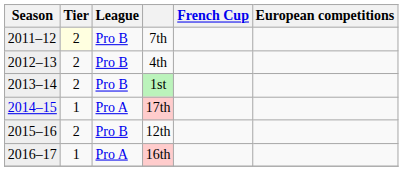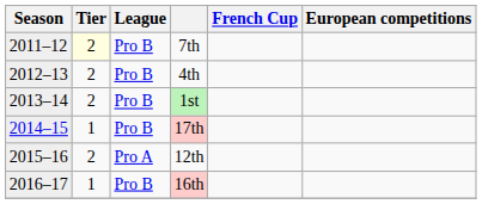 <table class="wikitable" style="font-size:85%;">
 <tr>
 <th>Season</th>
 <th>Tier</th>
 <th>League</th>
 <th></th>
 <th><a href='#'>French Cup</a></th>
 <th colspan=2>European competitions</th>
 </tr>
 <tr>
 <td style="background:#efefef;">2011–12</td>
 <td align="center" style="background: lightyellow;">2</td>
 <td><a href='#'>Pro B</a></td>
 <td align="center">7th</td>
 <td></td>
 <td colspan=2></td>
 </tr>
 <tr>
 <td style="background:#efefef;">2012–13</td>
 <td align="center">2</td>
 <td><a href='#'>Pro B</a></td>
 <td align="center">4th</td>
 <td></td>
 <td colspan=2></td>
 </tr>
 <tr>
 <td style="background:#efefef;">2013–14</td>
 <td align="center">2</td>
 <td><a href='#'>Pro B</a></td>
 <td style="background:#BBF3BB"  align="center">1st</td>
 <td></td>
 <td colspan=2></td>
 </tr>
 <tr>
 <td style="background:#efefef;"><a href='#'>2014–15</a></td>
 <td align="center">1</td>
-<td><a href='#'>Pro A</a></td>
+<td><a href='#'>Pro B</a></td>
 <td align="center" bgcolor=#fcc>17th</td>
 <td></td>
 <td colspan=2></td>
 </tr>
 <tr>
 <td style="background:#efefef;">2015–16</td>
 <td align="center">2</td>
-<td><a href='#'>Pro B</a></td>
+<td><a href='#'>Pro A</a></td>
 <td align="center">12th</td>
 <td></td>
 <td colspan=2></td>
 </tr>
 <tr>
 <td style="background:#efefef;">2016–17</td>
 <td align="center">1</td>
-<td><a href='#'>Pro A</a></td>
+<td><a href='#'>Pro B</a></td>
 <td align="center" bgcolor=#fcc>16th</td>
 <td></td>
 <td colspan=2></td>
 </tr>
 <tr>
 </tr>
 </table>
